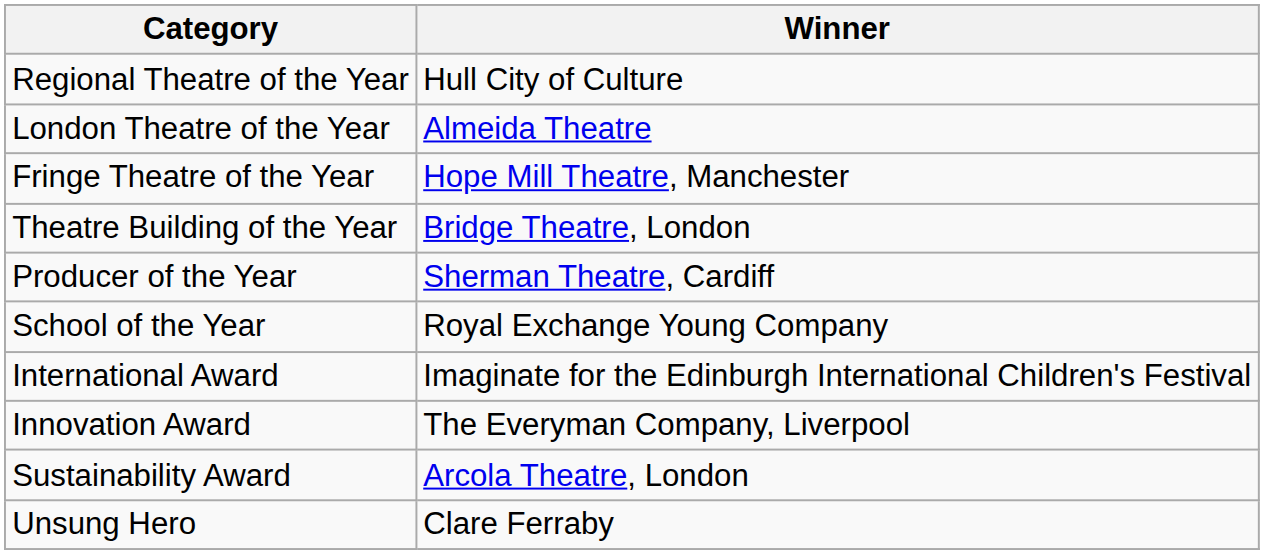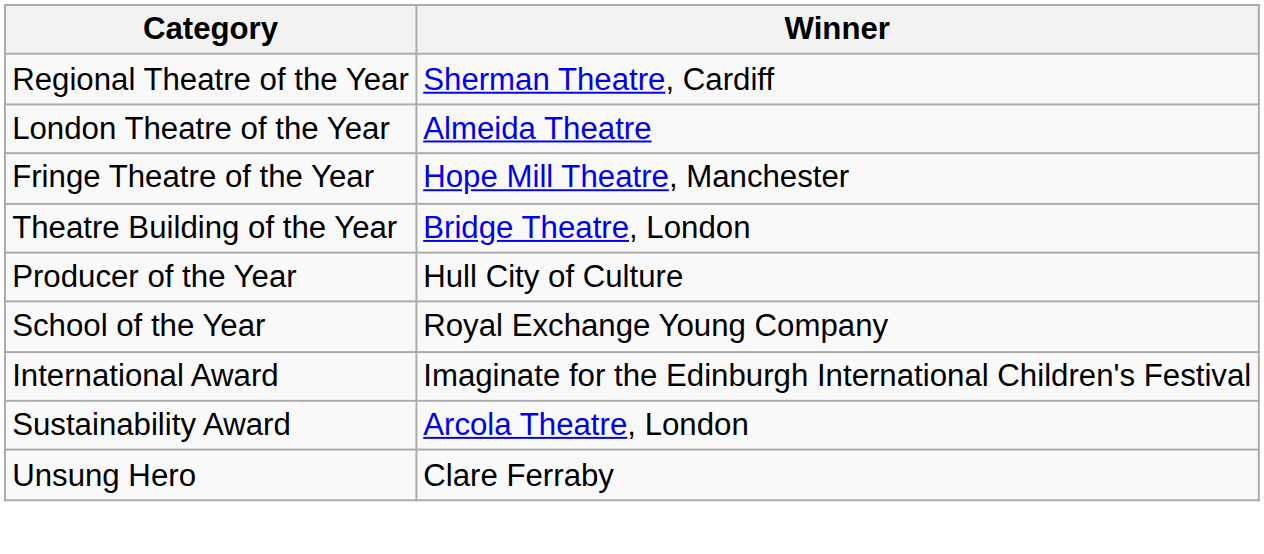 <table class="wikitable">
 <tr>
 <th>Category</th>
 <th>Winner</th>
 </tr>
 <tr>
 <td>Regional Theatre of the Year</td>
-<td>Hull City of Culture</td>
+<td><a href='#'>Sherman Theatre</a>, Cardiff</td>
 </tr>
 <tr>
 <td>London Theatre of the Year</td>
 <td><a href='#'>Almeida Theatre</a></td>
 </tr>
 <tr>
 <td>Fringe Theatre of the Year</td>
 <td><a href='#'>Hope Mill Theatre</a>, Manchester</td>
 </tr>
 <tr>
 <td>Theatre Building of the Year</td>
 <td><a href='#'>Bridge Theatre</a>, London</td>
 </tr>
 <tr>
 <td>Producer of the Year</td>
-<td><a href='#'>Sherman Theatre</a>, Cardiff</td>
+<td>Hull City of Culture</td>
 </tr>
 <tr>
 <td>School of the Year</td>
 <td>Royal Exchange Young Company</td>
 </tr>
 <tr>
 <td>International Award</td>
 <td>Imaginate for the Edinburgh International Children's Festival</td>
 </tr>
 <tr>
-<td>Innovation Award</td>
-<td>The Everyman Company, Liverpool</td>
-</tr>
-<tr>
 <td>Sustainability Award</td>
 <td><a href='#'>Arcola Theatre</a>, London</td>
 </tr>
 <tr>
 <td>Unsung Hero</td>
 <td>Clare Ferraby</td>
 </tr>
 </table>
